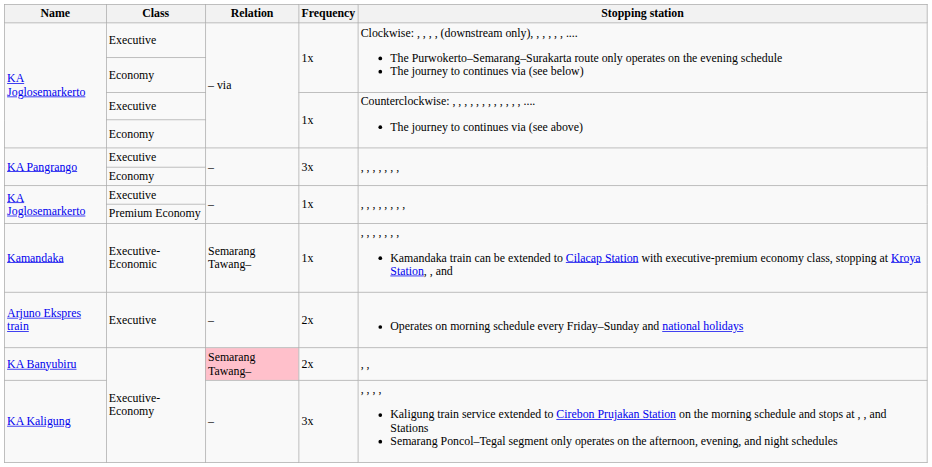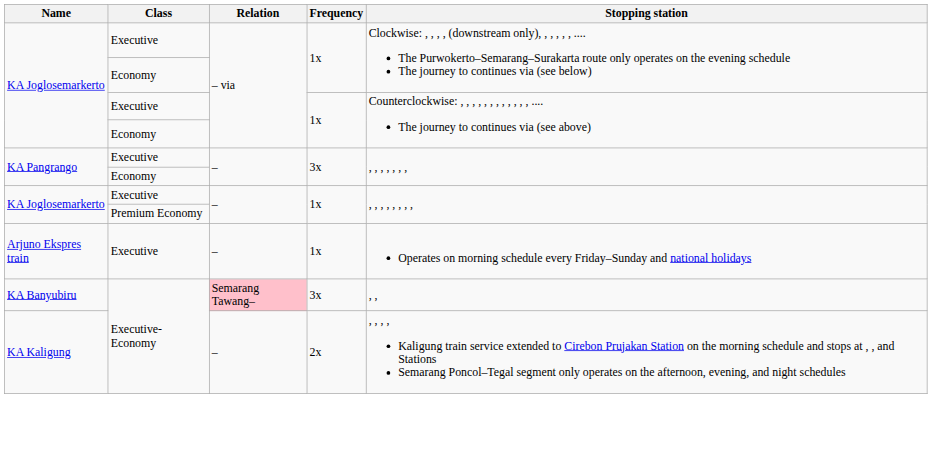 <table class="wikitable">
 <tr>
 <th>Name</th>
 <th>Class</th>
 <th>Relation</th>
 <th>Frequency</th>
 <th>Stopping station</th>
 </tr>
 <tr>
 <td rowspan="4"><a href='#'>KA Joglosemarkerto</a></td>
 <td>Executive</td>
 <td rowspan="4">– via </td>
 <td rowspan="2">1x</td>
 <td rowspan="2">Clockwise: , , , ,  (downstream only), , , , , , ....<br><ul><li>The Purwokerto–Semarang–Surakarta route only operates on the evening schedule</li><li>The journey to  continues via  (see below)</li></ul></td>
 </tr>
 <tr>
 <td>Economy</td>
 </tr>
 <tr>
 <td>Executive</td>
 <td rowspan="2">1x</td>
 <td rowspan="2">Counterclockwise: , , , , , , , , , , , , ....<br><ul><li>The journey to  continues via  (see above)</li></ul></td>
 </tr>
 <tr>
 <td>Economy</td>
 </tr>
 <tr>
 <td rowspan="2"><a href='#'>KA Pangrango</a></td>
 <td>Executive</td>
 <td rowspan="2">–</td>
 <td rowspan="2">3x</td>
 <td rowspan="2">, , , , , , , </td>
 </tr>
 <tr>
 <td>Economy</td>
 </tr>
 <tr>
 <td rowspan="2"><a href='#'>KA Joglosemarkerto</a></td>
 <td>Executive</td>
 <td rowspan="2">–</td>
 <td rowspan="2">1x</td>
 <td rowspan="2">, , , , , , , , </td>
 </tr>
 <tr>
 <td>Premium Economy</td>
 </tr>
 <tr>
-<td><a href='#'>Kamandaka</a></td>
-<td>Executive-Economic</td>
-<td>Semarang Tawang–</td>
-<td>1x</td>
-<td>, , , , , , , <br><ul><li>Kamandaka train can be extended to <a href='#'>Cilacap Station</a> with executive-premium economy class, stopping at <a href='#'>Kroya Station</a>, , and </li></ul></td>
-</tr>
-<tr>
 <td><a href='#'>Arjuno Ekspres train</a></td>
 <td>Executive</td>
 <td> – </td>
-<td>2x</td>
+<td>1x</td>
 <td><br><ul><li>Operates on morning schedule every Friday–Sunday and <a href='#'>national holidays</a></li></ul></td>
 </tr>
 <tr>
 <td><a href='#'>KA Banyubiru</a></td>
 <td rowspan="2">Executive-Economy</td>
 <td style="background: pink;">Semarang Tawang–</td>
-<td>2x</td>
+<td>3x</td>
 <td>, , </td>
 </tr>
 <tr>
 <td><a href='#'>KA Kaligung</a></td>
 <td>–</td>
-<td>3x</td>
+<td>2x</td>
 <td>, , , , <br><ul><li>Kaligung train service extended to <a href='#'>Cirebon Prujakan Station</a> on the morning schedule and stops at , , and  Stations</li><li>Semarang Poncol–Tegal segment only operates on the afternoon, evening, and night schedules</li></ul></td>
 </tr>
 </table>
